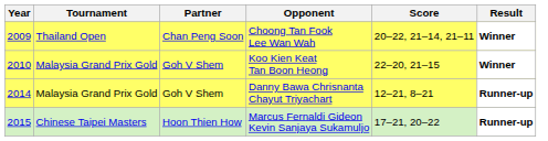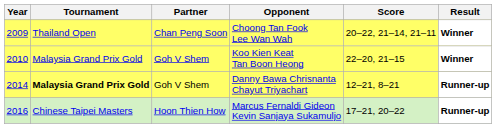 <table class="sortable wikitable" style="font-size: 90%;">
 <tr>
 <th>Year</th>
 <th>Tournament</th>
 <th>Partner</th>
 <th>Opponent</th>
 <th>Score</th>
 <th>Result</th>
 </tr>
 <tr style="background:#FFFF67">
 <td align="center"><a href='#'>2009</a></td>
 <td align="left"><a href='#'>Thailand Open</a></td>
 <td align="left"> <a href='#'>Chan Peng Soon</a></td>
 <td align="left"> <a href='#'>Choong Tan Fook</a><br> <a href='#'>Lee Wan Wah</a></td>
 <td align="left">20–22, 21–14, 21–11</td>
 <td style="text-align:left; background:white"> <strong>Winner</strong></td>
 </tr>
 <tr style="background:#FFFF67">
 <td align="center"><a href='#'>2010</a></td>
 <td align="left"><a href='#'>Malaysia Grand Prix Gold</a></td>
 <td align="left"> <a href='#'>Goh V Shem</a></td>
 <td align="left"> <a href='#'>Koo Kien Keat</a><br> <a href='#'>Tan Boon Heong</a></td>
 <td align="left">22–20, 21–15</td>
 <td style="text-align:left; background:white"> <strong>Winner</strong></td>
 </tr>
 <tr style="background:#FFFF67">
 <td align="center"><a href='#'>2014</a></td>
-<td align="left">Malaysia Grand Prix Gold</td>
+<td align="left"><strong>Malaysia Grand Prix Gold</strong></td>
 <td align="left"> Goh V Shem</td>
 <td align="left"> <a href='#'>Danny Bawa Chrisnanta</a><br> <a href='#'>Chayut Triyachart</a></td>
 <td align="left">12–21, 8–21</td>
 <td style="text-align:left; background:white"> <strong>Runner-up</strong></td>
 </tr>
 <tr style="background:#D4F1C5">
-<td align="center"><a href='#'>2015</a></td>
+<td align="center"><a href='#'>2016</a></td>
 <td align="left"><a href='#'>Chinese Taipei Masters</a></td>
 <td align="left"> <a href='#'>Hoon Thien How</a></td>
 <td align="left"> <a href='#'>Marcus Fernaldi Gideon</a><br> <a href='#'>Kevin Sanjaya Sukamuljo</a></td>
 <td align="left">17–21, 20–22</td>
 <td style="text-align:left; background:white"> <strong>Runner-up</strong></td>
 </tr>
 </table>
